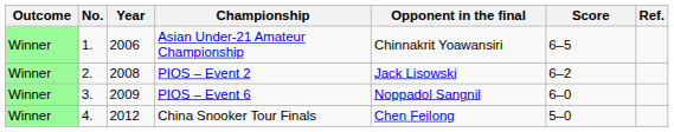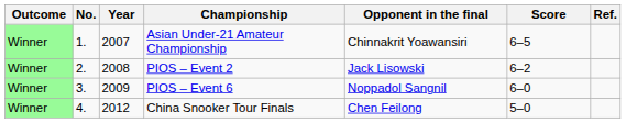 <table class="sortable wikitable">
 <tr>
 <th width="80">Outcome</th>
 <th width="20">No.</th>
 <th width="50">Year</th>
 <th width="250">Championship</th>
 <th width="200">Opponent in the final</th>
 <th width="100">Score</th>
 <th width="30">Ref.</th>
 </tr>
 <tr>
 <td style="background:#98FB98">Winner</td>
 <td>1.</td>
-<td>2006</td>
+<td>2007</td>
 <td><a href='#'>Asian Under-21 Amateur Championship</a></td>
 <td> Chinnakrit Yoawansiri</td>
 <td>6–5</td>
 <td></td>
 </tr>
 <tr>
 <td style="background:#98FB98">Winner</td>
 <td>2.</td>
 <td>2008</td>
 <td><a href='#'>PIOS – Event 2</a></td>
 <td> <a href='#'>Jack Lisowski</a></td>
 <td>6–2</td>
 <td></td>
 </tr>
 <tr>
 <td style="background:#98FB98">Winner</td>
 <td>3.</td>
 <td>2009</td>
 <td><a href='#'>PIOS – Event 6</a></td>
 <td> <a href='#'>Noppadol Sangnil</a></td>
 <td>6–0</td>
 <td></td>
 </tr>
 <tr>
 <td style="background:#98FB98">Winner</td>
 <td>4.</td>
 <td>2012</td>
 <td>China Snooker Tour Finals</td>
 <td> <a href='#'>Chen Feilong</a></td>
 <td>5–0</td>
 <td></td>
 </tr>
 </table>
